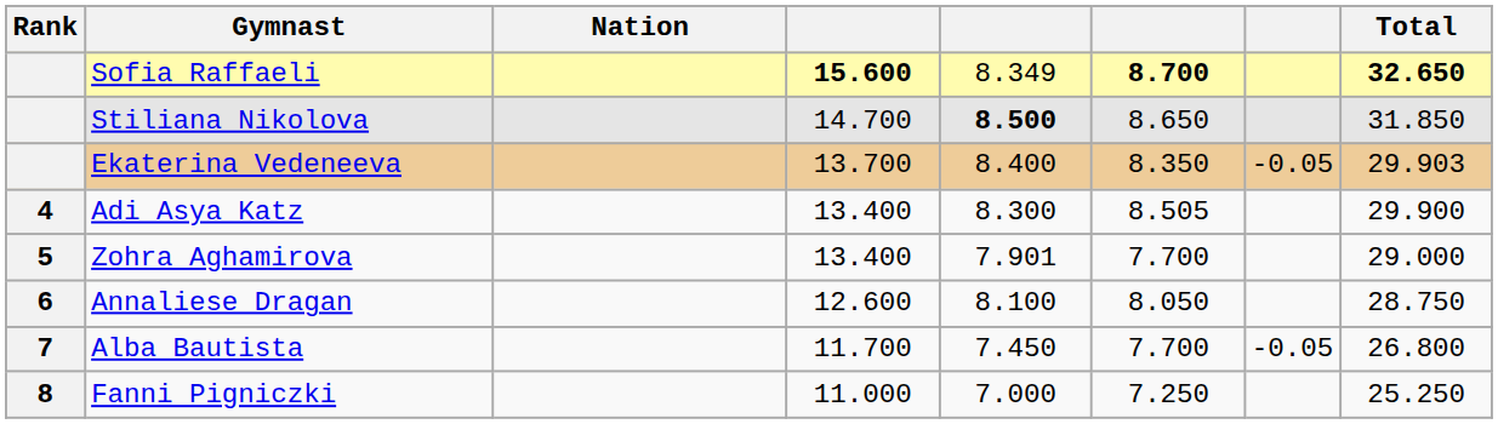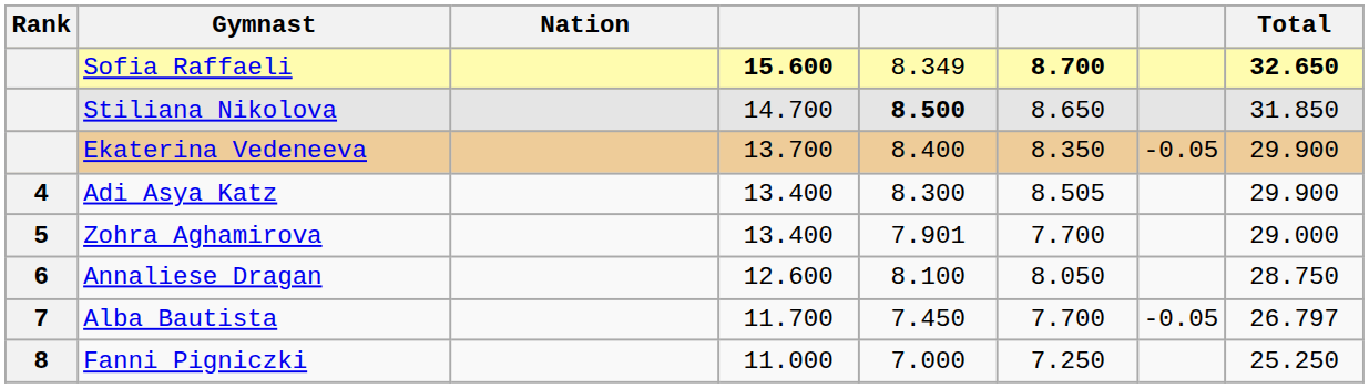 <table class="wikitable sortable" style="text-align:center; font-size:90%">
 <tr>
 <th scope="col" style="width:20px;">Rank</th>
 <th ! scope="col" style="width:170px;">Gymnast</th>
 <th ! scope="col" style="width:120px;">Nation</th>
 <th ! scope="col" style="width:60px;"></th>
 <th ! scope="col" style="width:60px;"></th>
 <th ! scope="col" style="width:60px;"></th>
 <th ! scope="col" style="width:30px;"></th>
 <th ! scope="col" style="width:60px;">Total</th>
 </tr>
 <tr bgcolor=fffcaf>
 <th scope=row></th>
 <td align=left><a href='#'>Sofia Raffaeli</a></td>
 <td style="text-align:left;"></td>
 <td><strong>15.600</strong></td>
 <td>8.349</td>
 <td><strong>8.700</strong></td>
 <td></td>
 <td><strong>32.650</strong></td>
 </tr>
 <tr bgcolor=e5e5e5>
 <th scope=row></th>
 <td align=left><a href='#'>Stiliana Nikolova</a></td>
 <td style="text-align:left;"></td>
 <td>14.700</td>
 <td><strong>8.500</strong></td>
 <td>8.650</td>
 <td></td>
 <td>31.850</td>
 </tr>
 <tr bgcolor=eecc99>
 <th scope=row></th>
 <td align=left><a href='#'>Ekaterina Vedeneeva</a></td>
 <td style="text-align:left;"></td>
 <td>13.700</td>
 <td>8.400</td>
 <td>8.350</td>
 <td>-0.05</td>
-<td>29.903</td>
+<td>29.900</td>
 </tr>
 <tr>
 <th scope=row>4</th>
 <td align=left><a href='#'>Adi Asya Katz</a></td>
 <td style="text-align:left;"></td>
 <td>13.400</td>
 <td>8.300</td>
 <td>8.505</td>
 <td></td>
 <td>29.900</td>
 </tr>
 <tr>
 <th scope=row>5</th>
 <td align=left><a href='#'>Zohra Aghamirova</a></td>
 <td style="text-align:left;"></td>
 <td>13.400</td>
 <td>7.901</td>
 <td>7.700</td>
 <td></td>
 <td>29.000</td>
 </tr>
 <tr>
 <th scope=row>6</th>
 <td align=left><a href='#'>Annaliese Dragan</a></td>
 <td style="text-align:left;"></td>
 <td>12.600</td>
 <td>8.100</td>
 <td>8.050</td>
 <td></td>
 <td>28.750</td>
 </tr>
 <tr>
 <th scope=row>7</th>
 <td align=left><a href='#'>Alba Bautista</a></td>
 <td style="text-align:left;"></td>
 <td>11.700</td>
 <td>7.450</td>
 <td>7.700</td>
 <td>-0.05</td>
-<td>26.800</td>
+<td>26.797</td>
 </tr>
 <tr>
 <th scope=row>8</th>
 <td align=left><a href='#'>Fanni Pigniczki</a></td>
 <td style="text-align:left;"></td>
 <td>11.000</td>
 <td>7.000</td>
 <td>7.250</td>
 <td></td>
 <td>25.250</td>
 </tr>
 </table>
